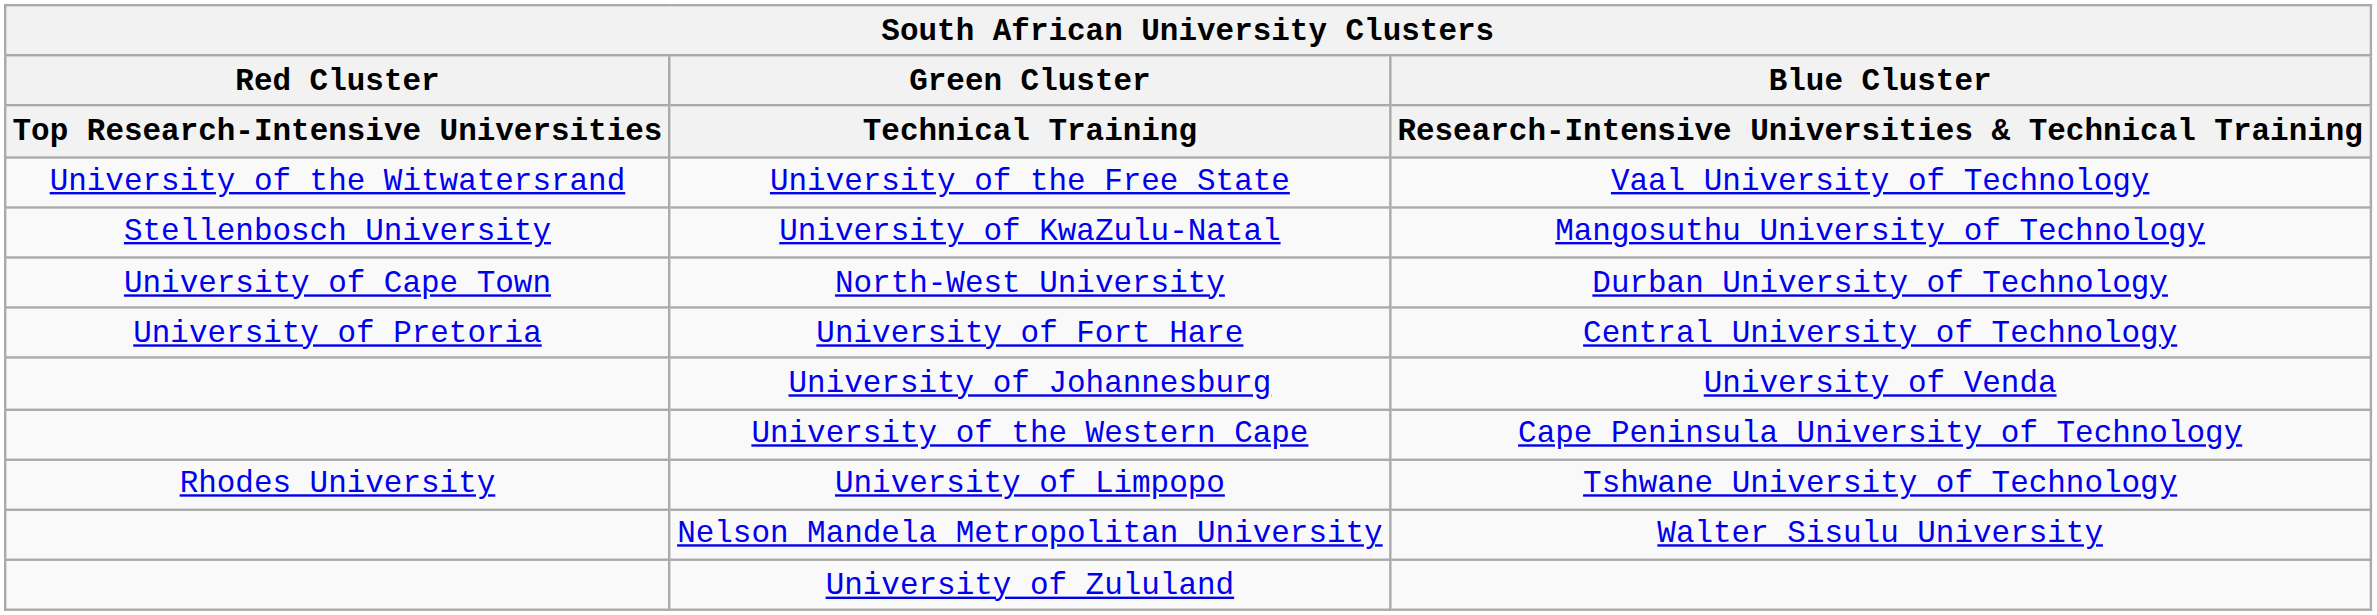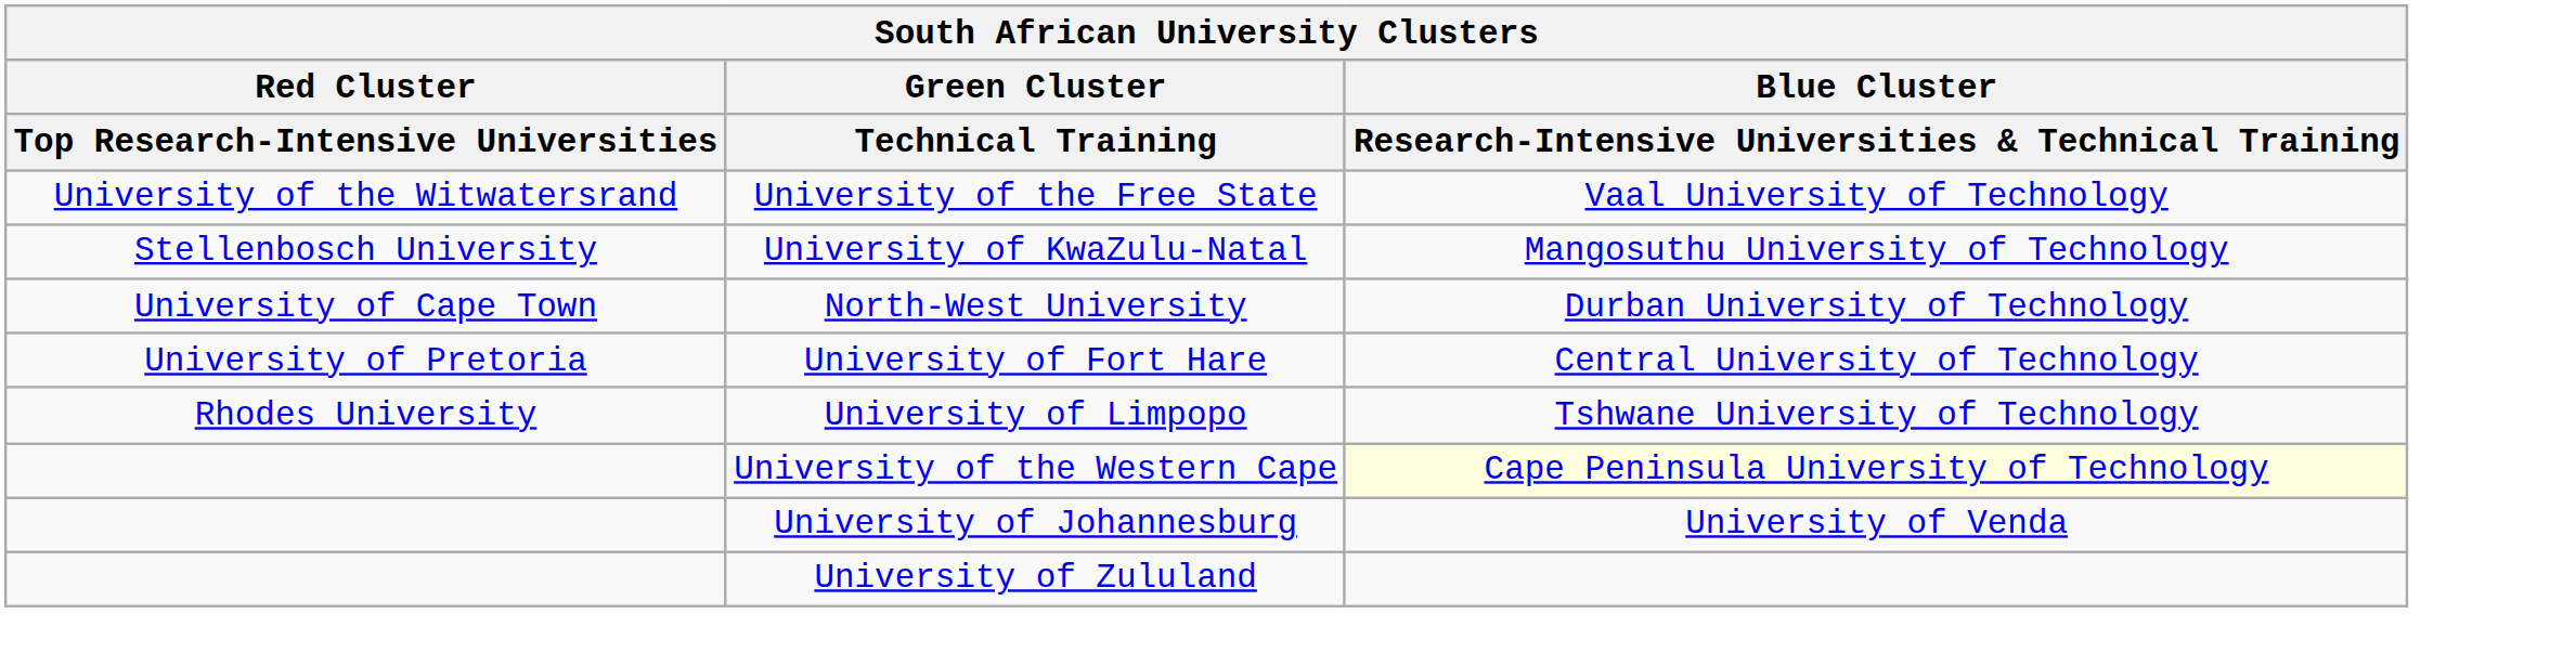 <table class="wikitable" style="text-align: center;">
 <tr>
 <th colspan="3">South African University Clusters</th>
 </tr>
 <tr bgcolor="#cccccc">
 <th class="unsortable">Red Cluster</th>
 <th class="unsortable">Green Cluster</th>
 <th class="unsortable">Blue Cluster</th>
 </tr>
 <tr>
 <th>Top Research-Intensive Universities</th>
 <th>Technical Training</th>
 <th>Research-Intensive Universities & Technical Training</th>
 </tr>
 <tr>
 <td><a href='#'>University of the Witwatersrand</a></td>
 <td><a href='#'>University of the Free State</a></td>
 <td><a href='#'>Vaal University of Technology</a></td>
 </tr>
 <tr>
 <td><a href='#'>Stellenbosch University</a></td>
 <td><a href='#'>University of KwaZulu-Natal</a></td>
 <td><a href='#'>Mangosuthu University of Technology</a></td>
 </tr>
 <tr>
 <td><a href='#'>University of Cape Town</a></td>
 <td><a href='#'>North-West University</a></td>
 <td><a href='#'>Durban University of Technology</a></td>
 </tr>
 <tr>
 <td><a href='#'>University of Pretoria</a></td>
 <td><a href='#'>University of Fort Hare</a></td>
 <td><a href='#'>Central University of Technology</a></td>
 </tr>
 <tr>
-<td></td>
-<td><a href='#'>University of Johannesburg</a></td>
-<td><a href='#'>University of Venda</a></td>
-</tr>
-<tr>
-<td></td>
-<td><a href='#'>University of the Western Cape</a></td>
-<td><a href='#'>Cape Peninsula University of Technology</a></td>
-</tr>
-<tr>
 <td><a href='#'>Rhodes University</a></td>
 <td><a href='#'>University of Limpopo</a></td>
 <td><a href='#'>Tshwane University of Technology</a></td>
 </tr>
 <tr>
 <td></td>
-<td><a href='#'>Nelson Mandela Metropolitan University</a></td>
-<td><a href='#'>Walter Sisulu University</a></td>
+<td><a href='#'>University of the Western Cape</a></td>
+<td style="background: lightyellow;"><a href='#'>Cape Peninsula University of Technology</a></td>
+</tr>
+<tr>
+<td></td>
+<td><a href='#'>University of Johannesburg</a></td>
+<td><a href='#'>University of Venda</a></td>
 </tr>
 <tr>
 <td></td>
 <td><a href='#'>University of Zululand</a></td>
 <td></td>
 </tr>
 </table>
